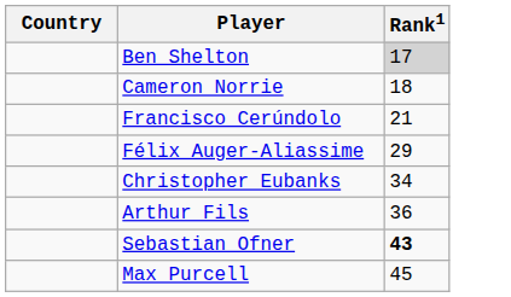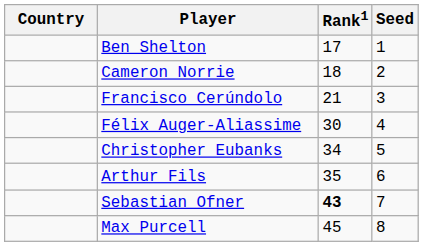 <table class="sortable wikitable">
 <tr>
 <th width=70>Country</th>
 <th width=175>Player</th>
 <th>Rank<sup>1</sup></th>
+<th>Seed</th>
 </tr>
 <tr>
 <td></td>
 <td><a href='#'>Ben Shelton</a></td>
-<td style="background: lightgrey;">17</td>
+<td>17</td>
+<td>1</td>
 </tr>
 <tr>
 <td></td>
 <td><a href='#'>Cameron Norrie</a></td>
 <td>18</td>
+<td>2</td>
 </tr>
 <tr>
 <td></td>
 <td><a href='#'>Francisco Cerúndolo</a></td>
 <td>21</td>
+<td>3</td>
 </tr>
 <tr>
 <td></td>
 <td><a href='#'>Félix Auger-Aliassime</a></td>
-<td>29</td>
+<td>30</td>
+<td>4</td>
 </tr>
 <tr>
 <td></td>
 <td><a href='#'>Christopher Eubanks</a></td>
 <td>34</td>
+<td>5</td>
 </tr>
 <tr>
 <td></td>
 <td><a href='#'>Arthur Fils</a></td>
-<td>36</td>
+<td>35</td>
+<td>6</td>
 </tr>
 <tr>
 <td></td>
 <td><a href='#'>Sebastian Ofner</a></td>
 <td><strong>43</strong></td>
+<td>7</td>
 </tr>
 <tr>
 <td></td>
 <td><a href='#'>Max Purcell</a></td>
 <td>45</td>
+<td>8</td>
 </tr>
 </table>
